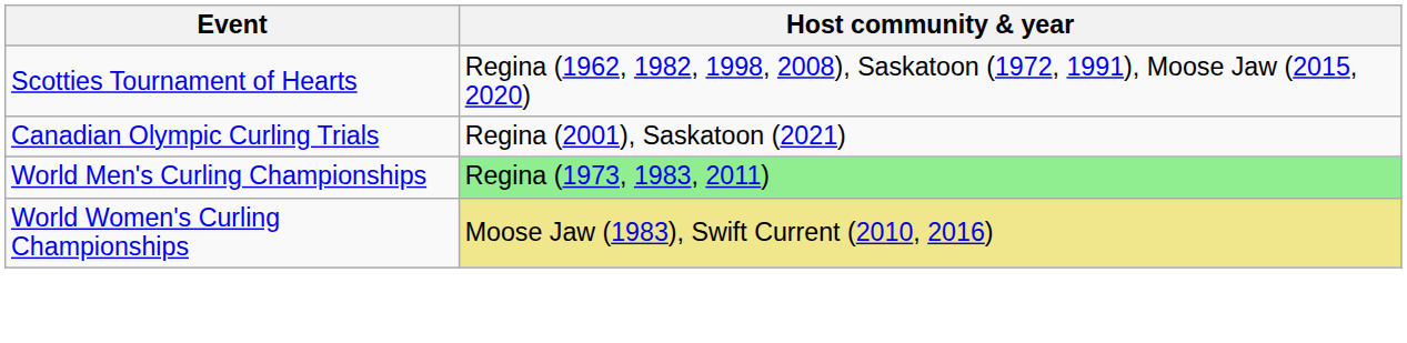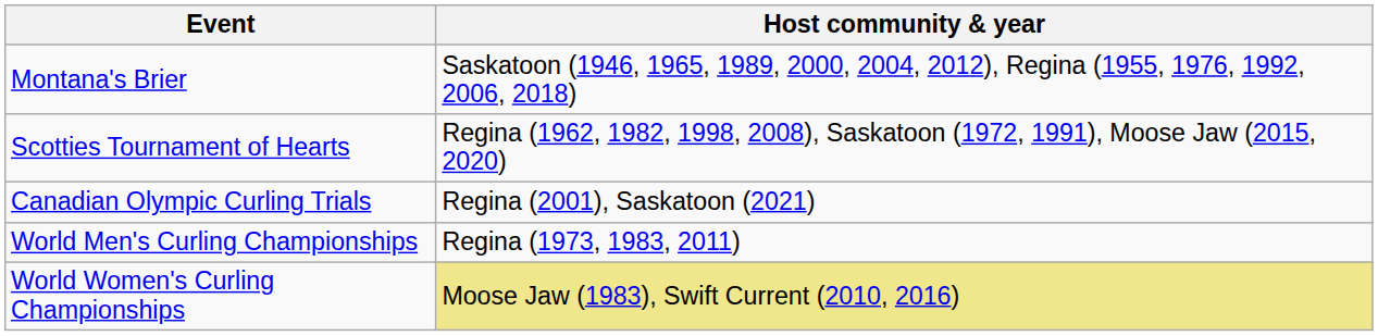 <table class="wikitable sortable">
 <tr>
 <th>Event</th>
 <th>Host community & year</th>
+</tr>
+<tr>
+<td><a href='#'>Montana's Brier</a></td>
+<td>Saskatoon (<a href='#'>1946</a>, <a href='#'>1965</a>, <a href='#'>1989</a>, <a href='#'>2000</a>, <a href='#'>2004</a>, <a href='#'>2012</a>), Regina (<a href='#'>1955</a>, <a href='#'>1976</a>, <a href='#'>1992</a>, <a href='#'>2006</a>, <a href='#'>2018</a>)</td>
 </tr>
 <tr>
 <td><a href='#'>Scotties Tournament of Hearts</a></td>
 <td>Regina (<a href='#'>1962</a>, <a href='#'>1982</a>, <a href='#'>1998</a>, <a href='#'>2008</a>), Saskatoon (<a href='#'>1972</a>, <a href='#'>1991</a>), Moose Jaw (<a href='#'>2015</a>, <a href='#'>2020</a>)</td>
 </tr>
 <tr>
 <td><a href='#'>Canadian Olympic Curling Trials</a></td>
 <td>Regina (<a href='#'>2001</a>), Saskatoon (<a href='#'>2021</a>)</td>
 </tr>
 <tr>
 <td><a href='#'>World Men's Curling Championships</a></td>
-<td style="background: lightgreen;">Regina (<a href='#'>1973</a>, <a href='#'>1983</a>, <a href='#'>2011</a>)</td>
+<td>Regina (<a href='#'>1973</a>, <a href='#'>1983</a>, <a href='#'>2011</a>)</td>
 </tr>
 <tr>
 <td><a href='#'>World Women's Curling Championships</a></td>
 <td style="background: khaki;">Moose Jaw (<a href='#'>1983</a>), Swift Current (<a href='#'>2010</a>, <a href='#'>2016</a>)</td>
 </tr>
 </table>
